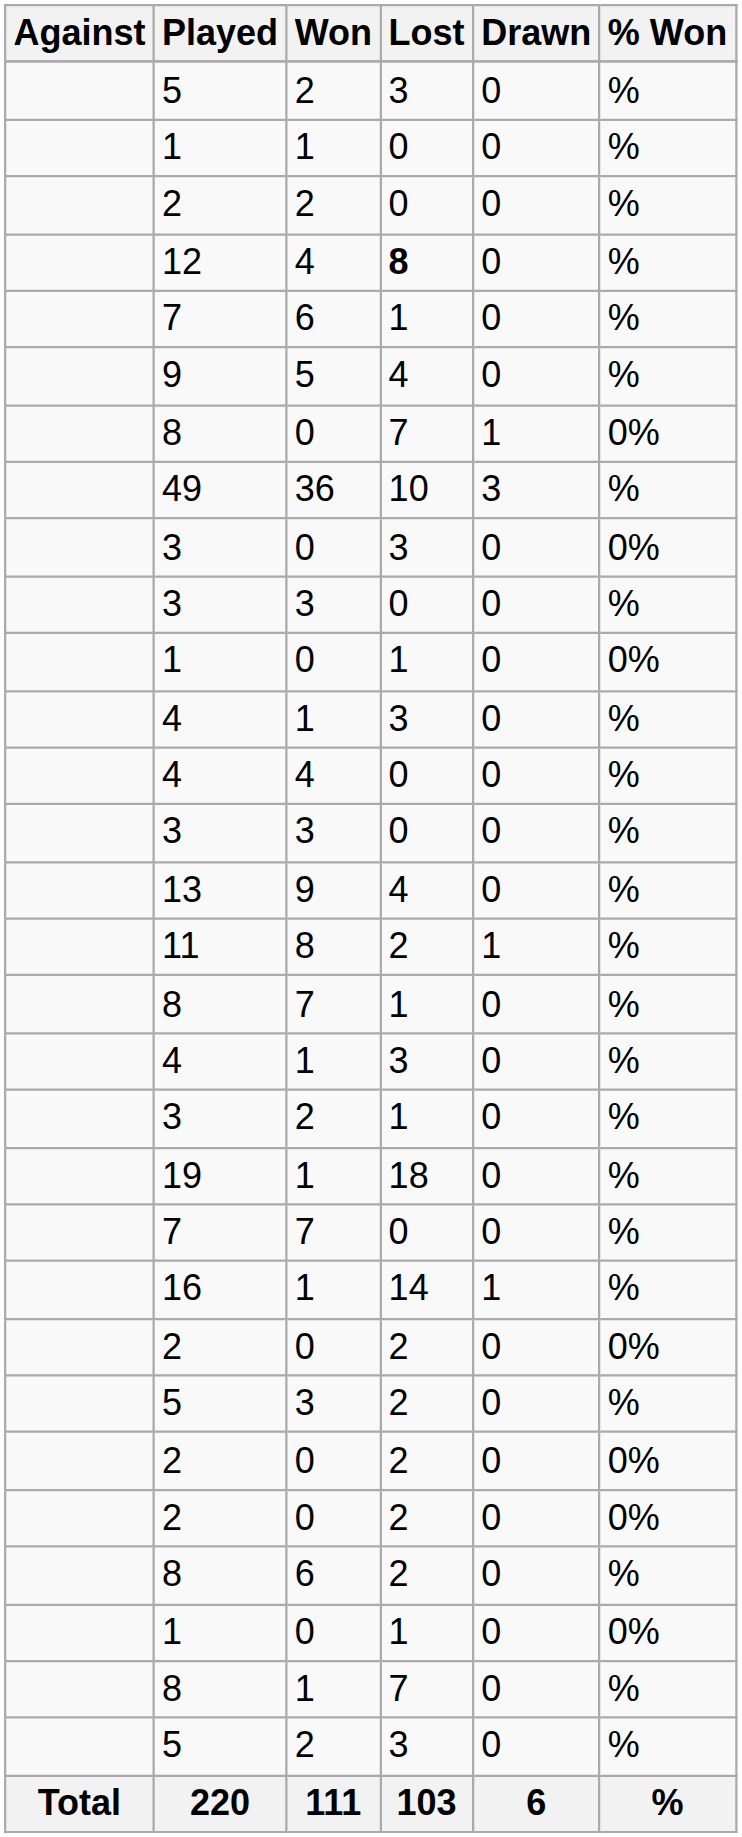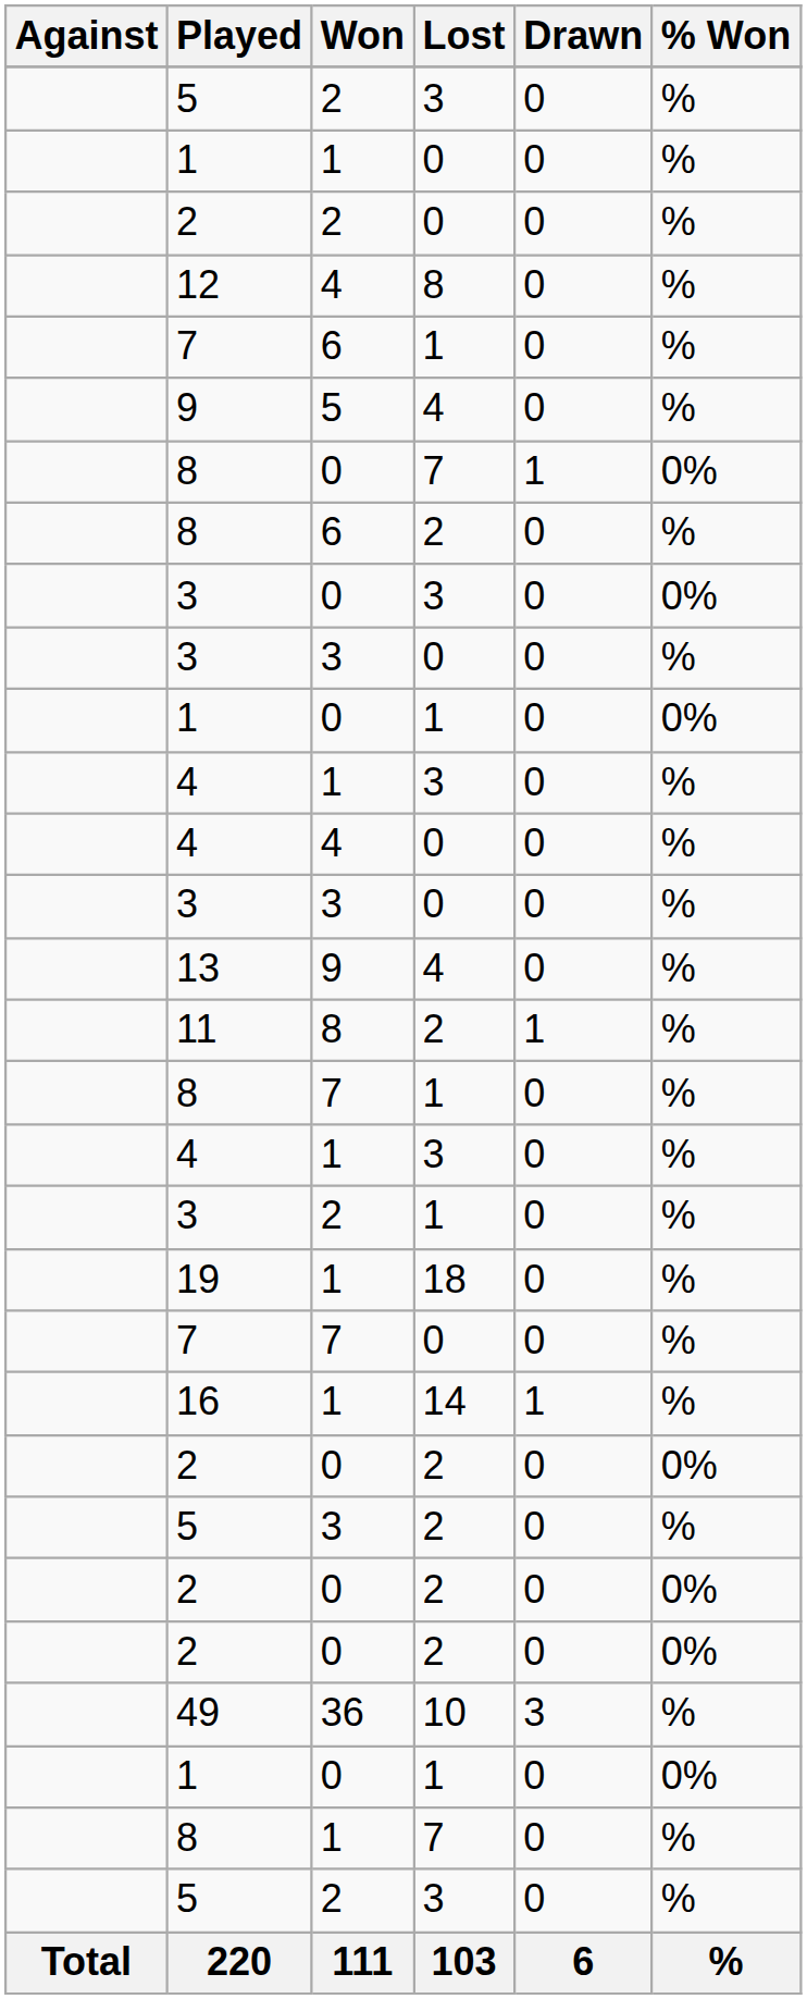 <table class="sortable wikitable" {|>
 <tr>
 <th>Against</th>
 <th>Played</th>
 <th>Won</th>
 <th>Lost</th>
 <th>Drawn</th>
 <th>% Won</th>
 </tr>
 <tr bgcolor="#d0ffd0" align="center">
 </tr>
 <tr>
 <td align="left"></td>
 <td>5</td>
 <td>2</td>
 <td>3</td>
 <td>0</td>
 <td>%</td>
 </tr>
 <tr>
 <td align="left"></td>
 <td>1</td>
 <td>1</td>
 <td>0</td>
 <td>0</td>
 <td>%</td>
 </tr>
 <tr>
 <td align="left"></td>
 <td>2</td>
 <td>2</td>
 <td>0</td>
 <td>0</td>
 <td>%</td>
 </tr>
 <tr>
 <td align="left"></td>
 <td>12</td>
 <td>4</td>
-<td><strong>8</strong></td>
+<td>8</td>
 <td>0</td>
 <td>%</td>
 </tr>
 <tr>
 <td align="left"></td>
 <td>7</td>
 <td>6</td>
 <td>1</td>
 <td>0</td>
 <td>%</td>
 </tr>
 <tr>
 <td align="left"></td>
 <td>9</td>
 <td>5</td>
 <td>4</td>
 <td>0</td>
 <td>%</td>
 </tr>
 <tr>
 <td align="left"></td>
 <td>8</td>
 <td>0</td>
 <td>7</td>
 <td>1</td>
 <td>0%</td>
 </tr>
 <tr>
 <td align="left"></td>
-<td>49</td>
-<td>36</td>
-<td>10</td>
-<td>3</td>
+<td>8</td>
+<td>6</td>
+<td>2</td>
+<td>0</td>
 <td>%</td>
 </tr>
 <tr>
 <td align="left"></td>
 <td>3</td>
 <td>0</td>
 <td>3</td>
 <td>0</td>
 <td>0%</td>
 </tr>
 <tr>
 <td align="left"></td>
 <td>3</td>
 <td>3</td>
 <td>0</td>
 <td>0</td>
 <td>%</td>
 </tr>
 <tr>
 <td align="left"></td>
 <td>1</td>
 <td>0</td>
 <td>1</td>
 <td>0</td>
 <td>0%</td>
 </tr>
 <tr>
 <td align="left"></td>
 <td>4</td>
 <td>1</td>
 <td>3</td>
 <td>0</td>
 <td>%</td>
 </tr>
 <tr>
 <td align="left"></td>
 <td>4</td>
 <td>4</td>
 <td>0</td>
 <td>0</td>
 <td>%</td>
 </tr>
 <tr>
 <td align="left"></td>
 <td>3</td>
 <td>3</td>
 <td>0</td>
 <td>0</td>
 <td>%</td>
 </tr>
 <tr>
 <td align="left"></td>
 <td>13</td>
 <td>9</td>
 <td>4</td>
 <td>0</td>
 <td>%</td>
 </tr>
 <tr>
 <td align="left"></td>
 <td>11</td>
 <td>8</td>
 <td>2</td>
 <td>1</td>
 <td>%</td>
 </tr>
 <tr>
 <td align="left"></td>
 <td>8</td>
 <td>7</td>
 <td>1</td>
 <td>0</td>
 <td>%</td>
 </tr>
 <tr>
 <td align="left"></td>
 <td>4</td>
 <td>1</td>
 <td>3</td>
 <td>0</td>
 <td>%</td>
 </tr>
 <tr>
 <td align="left"></td>
 <td>3</td>
 <td>2</td>
 <td>1</td>
 <td>0</td>
 <td>%</td>
 </tr>
 <tr>
 <td align="left"></td>
 <td>19</td>
 <td>1</td>
 <td>18</td>
 <td>0</td>
 <td>%</td>
 </tr>
 <tr>
 <td align="left"></td>
 <td>7</td>
 <td>7</td>
 <td>0</td>
 <td>0</td>
 <td>%</td>
 </tr>
 <tr>
 <td align="left"></td>
 <td>16</td>
 <td>1</td>
 <td>14</td>
 <td>1</td>
 <td>%</td>
 </tr>
 <tr>
 <td align="left"></td>
 <td>2</td>
 <td>0</td>
 <td>2</td>
 <td>0</td>
 <td>0%</td>
 </tr>
 <tr>
 <td align="left"></td>
 <td>5</td>
 <td>3</td>
 <td>2</td>
 <td>0</td>
 <td>%</td>
 </tr>
 <tr>
 <td align="left"></td>
 <td>2</td>
 <td>0</td>
 <td>2</td>
 <td>0</td>
 <td>0%</td>
 </tr>
 <tr>
 <td align="left"></td>
 <td>2</td>
 <td>0</td>
 <td>2</td>
 <td>0</td>
 <td>0%</td>
 </tr>
 <tr>
 <td align="left"></td>
-<td>8</td>
-<td>6</td>
-<td>2</td>
-<td>0</td>
+<td>49</td>
+<td>36</td>
+<td>10</td>
+<td>3</td>
 <td>%</td>
 </tr>
 <tr>
 <td align="left"></td>
 <td>1</td>
 <td>0</td>
 <td>1</td>
 <td>0</td>
 <td>0%</td>
 </tr>
 <tr>
 <td align="left"></td>
 <td>8</td>
 <td>1</td>
 <td>7</td>
 <td>0</td>
 <td>%</td>
 </tr>
 <tr>
 <td align="left"></td>
 <td>5</td>
 <td>2</td>
 <td>3</td>
 <td>0</td>
 <td>%</td>
 </tr>
 <tr class="sortbottom">
 <th><strong>Total</strong></th>
 <th><strong>220</strong></th>
 <th>111</th>
 <th>103</th>
 <th><strong>6</strong></th>
 <th><strong>%</strong></th>
 </tr>
 </table>
